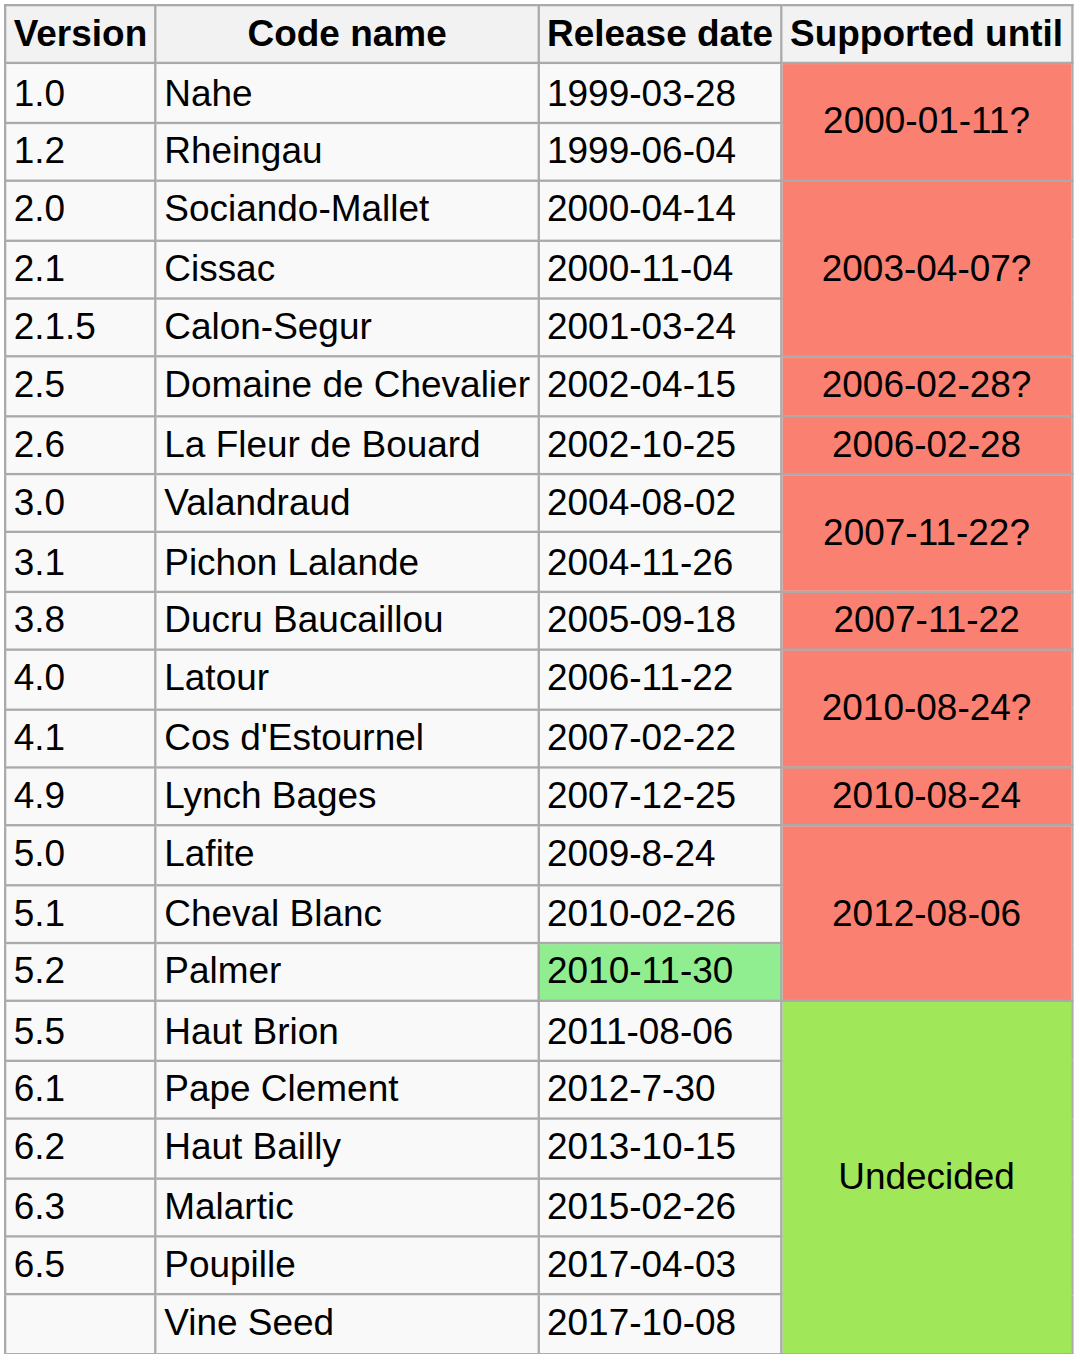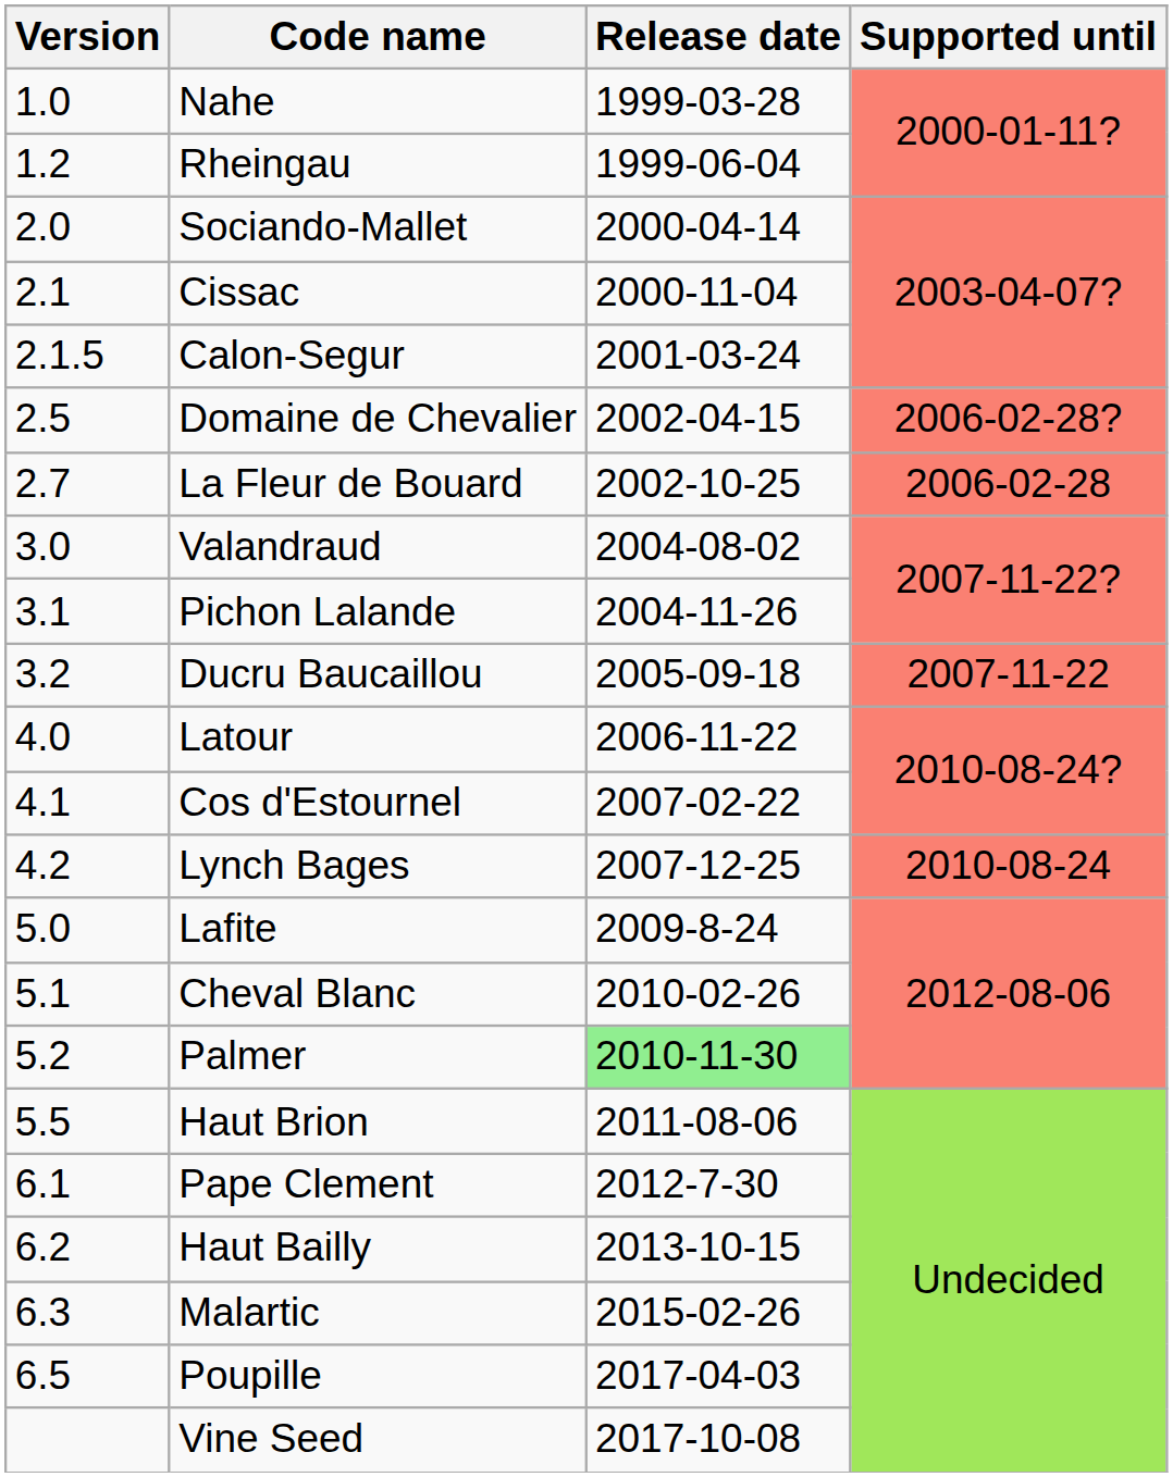 <table class="wikitable sortable">
 <tr>
 <th>Version</th>
 <th>Code name</th>
 <th>Release date</th>
 <th>Supported until</th>
 </tr>
 <tr>
 <td>1.0</td>
 <td>Nahe</td>
 <td>1999-03-28</td>
 <td rowspan="2" align="center" style="background-color:#fa8072;">2000-01-11?</td>
 </tr>
 <tr>
 <td>1.2</td>
 <td>Rheingau</td>
 <td>1999-06-04</td>
 </tr>
 <tr>
 <td>2.0</td>
 <td>Sociando-Mallet</td>
 <td>2000-04-14</td>
 <td rowspan="3" align="center" style="background-color:#fa8072;">2003-04-07?</td>
 </tr>
 <tr>
 <td>2.1</td>
 <td>Cissac</td>
 <td>2000-11-04</td>
 </tr>
 <tr>
 <td>2.1.5</td>
 <td>Calon-Segur</td>
 <td>2001-03-24</td>
 </tr>
 <tr>
 <td>2.5</td>
 <td>Domaine de Chevalier</td>
 <td>2002-04-15</td>
 <td align=center style="background-color:#fa8072;">2006-02-28?</td>
 </tr>
 <tr>
-<td>2.6</td>
+<td>2.7</td>
 <td>La Fleur de Bouard</td>
 <td>2002-10-25</td>
 <td align=center style="background-color:#fa8072;">2006-02-28</td>
 </tr>
 <tr>
 <td>3.0</td>
 <td>Valandraud</td>
 <td>2004-08-02</td>
 <td rowspan="2" align="center" style="background-color:#fa8072;">2007-11-22?</td>
 </tr>
 <tr>
 <td>3.1</td>
 <td>Pichon Lalande</td>
 <td>2004-11-26</td>
 </tr>
 <tr>
-<td>3.8</td>
+<td>3.2</td>
 <td>Ducru Baucaillou</td>
 <td>2005-09-18</td>
 <td align=center style="background-color:#fa8072;">2007-11-22</td>
 </tr>
 <tr>
 <td>4.0</td>
 <td>Latour</td>
 <td>2006-11-22</td>
 <td rowspan="2" align="center" style="background-color:#fa8072;">2010-08-24?</td>
 </tr>
 <tr>
 <td>4.1</td>
 <td>Cos d'Estournel</td>
 <td>2007-02-22</td>
 </tr>
 <tr>
-<td>4.9</td>
+<td>4.2</td>
 <td>Lynch Bages</td>
 <td>2007-12-25</td>
 <td align=center style="background-color:#fa8072;">2010-08-24</td>
 </tr>
 <tr>
 <td>5.0</td>
 <td>Lafite</td>
 <td>2009-8-24</td>
 <td rowspan="3" align="center" style="background-color:#fa8072;">2012-08-06</td>
 </tr>
 <tr>
 <td>5.1</td>
 <td>Cheval Blanc</td>
 <td>2010-02-26</td>
 </tr>
 <tr>
 <td>5.2</td>
 <td>Palmer</td>
 <td style="background: lightgreen;">2010-11-30</td>
 </tr>
 <tr>
 <td>5.5</td>
 <td>Haut Brion</td>
 <td>2011-08-06</td>
 <td rowspan="6" align="center" style="background-color:#A0E75A;">Undecided</td>
 </tr>
 <tr>
 <td>6.1</td>
 <td>Pape Clement</td>
 <td>2012-7-30</td>
 </tr>
 <tr>
 <td>6.2</td>
 <td>Haut Bailly</td>
 <td>2013-10-15</td>
 </tr>
 <tr>
 <td>6.3</td>
 <td>Malartic</td>
 <td>2015-02-26</td>
 </tr>
 <tr>
 <td>6.5</td>
 <td>Poupille</td>
 <td>2017-04-03</td>
 </tr>
 <tr>
 <td></td>
 <td>Vine Seed</td>
 <td>2017-10-08</td>
 </tr>
 </table>
